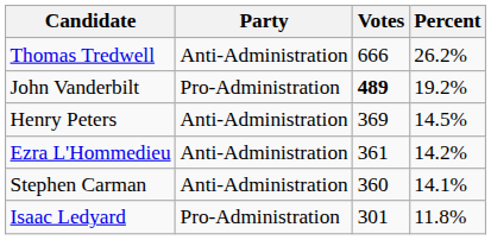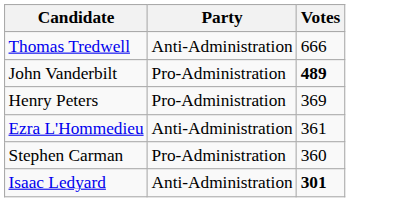 <table class=wikitable>
 <tr>
 <th>Candidate</th>
 <th>Party</th>
 <th>Votes</th>
-<th>Percent</th>
 </tr>
 <tr>
 <td><a href='#'>Thomas Tredwell</a></td>
 <td>Anti-Administration</td>
 <td>666</td>
-<td>26.2%</td>
 </tr>
 <tr>
 <td>John Vanderbilt</td>
 <td>Pro-Administration</td>
 <td><strong>489</strong></td>
-<td>19.2%</td>
 </tr>
 <tr>
 <td>Henry Peters</td>
-<td>Anti-Administration</td>
+<td>Pro-Administration</td>
 <td>369</td>
-<td>14.5%</td>
 </tr>
 <tr>
 <td><a href='#'>Ezra L'Hommedieu</a></td>
 <td>Anti-Administration</td>
 <td>361</td>
-<td>14.2%</td>
 </tr>
 <tr>
 <td>Stephen Carman</td>
-<td>Anti-Administration</td>
+<td>Pro-Administration</td>
 <td>360</td>
-<td>14.1%</td>
 </tr>
 <tr>
 <td><a href='#'>Isaac Ledyard</a></td>
-<td>Pro-Administration</td>
-<td>301</td>
-<td>11.8%</td>
+<td>Anti-Administration</td>
+<td><strong>301</strong></td>
 </tr>
 </table>
